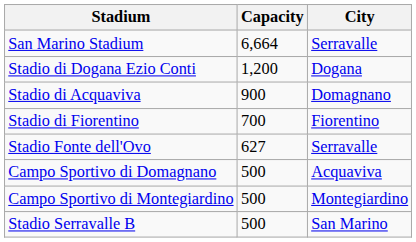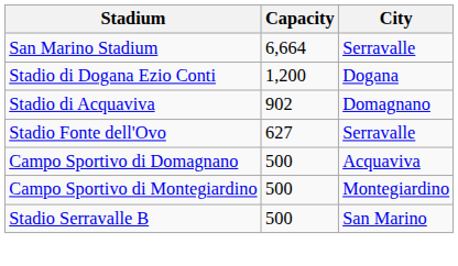 <table class="wikitable sortable">
 <tr>
 <th>Stadium</th>
 <th>Capacity</th>
 <th>City</th>
 </tr>
 <tr>
 <td><a href='#'>San Marino Stadium</a></td>
 <td>6,664</td>
 <td><a href='#'>Serravalle</a></td>
 </tr>
 <tr>
 <td><a href='#'>Stadio di Dogana Ezio Conti</a></td>
 <td>1,200</td>
 <td><a href='#'>Dogana</a></td>
 </tr>
 <tr>
 <td><a href='#'>Stadio di Acquaviva</a></td>
-<td>900</td>
+<td>902</td>
 <td><a href='#'>Domagnano</a></td>
-</tr>
-<tr>
-<td><a href='#'>Stadio di Fiorentino</a></td>
-<td>700</td>
-<td><a href='#'>Fiorentino</a></td>
 </tr>
 <tr>
 <td><a href='#'>Stadio Fonte dell'Ovo</a></td>
 <td>627</td>
 <td><a href='#'>Serravalle</a></td>
 </tr>
 <tr>
 <td><a href='#'>Campo Sportivo di Domagnano</a></td>
 <td>500</td>
 <td><a href='#'>Acquaviva</a></td>
 </tr>
 <tr>
 <td><a href='#'>Campo Sportivo di Montegiardino</a></td>
 <td>500</td>
 <td><a href='#'>Montegiardino</a></td>
 </tr>
 <tr>
 <td><a href='#'>Stadio Serravalle B</a></td>
 <td>500</td>
 <td><a href='#'>San Marino</a></td>
 </tr>
 </table>
